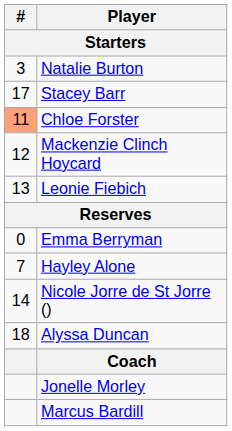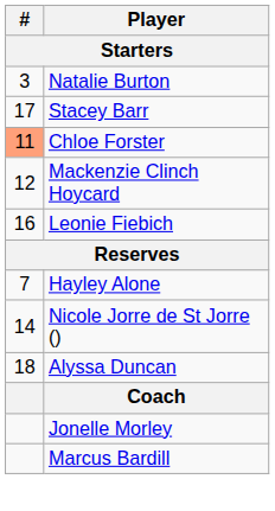 <table class="wikitable" style="text-align:center">
 <tr>
 <th scope="col" width="25px">#</th>
 <th scope="col" width="180px">Player</th>
 </tr>
 <tr>
 <th scope="col" colspan="2">Starters</th>
 </tr>
 <tr>
 <td>3</td>
 <td style="text-align:left"><a href='#'>Natalie Burton</a></td>
 </tr>
 <tr>
 <td>17</td>
 <td style="text-align:left"><a href='#'>Stacey Barr</a></td>
 </tr>
 <tr>
 <td style="background: lightsalmon;">11</td>
 <td style="text-align:left"><a href='#'>Chloe Forster</a></td>
 </tr>
 <tr>
 <td>12</td>
 <td style="text-align:left"><a href='#'>Mackenzie Clinch Hoycard</a></td>
 </tr>
 <tr>
-<td>13</td>
+<td>16</td>
 <td style="text-align:left"><a href='#'>Leonie Fiebich</a></td>
 </tr>
 <tr>
 <th scope="col" colspan="2">Reserves</th>
-</tr>
-<tr>
-<td>0</td>
-<td style="text-align:left"><a href='#'>Emma Berryman</a></td>
 </tr>
 <tr>
 <td>7</td>
 <td style="text-align:left"><a href='#'>Hayley Alone</a></td>
 </tr>
 <tr>
 <td>14</td>
 <td style="text-align:left"><a href='#'>Nicole Jorre de St Jorre</a> ()</td>
 </tr>
 <tr>
 <td>18</td>
 <td style="text-align:left"><a href='#'>Alyssa Duncan</a></td>
 </tr>
 <tr>
 <th scope="col" width="25px"></th>
 <th scope="col" width="180px">Coach</th>
 </tr>
 <tr>
 <td></td>
 <td style="text-align:left"><a href='#'>Jonelle Morley</a></td>
 </tr>
 <tr>
 <td></td>
 <td style="text-align:left"><a href='#'>Marcus Bardill</a></td>
 </tr>
 </table>
